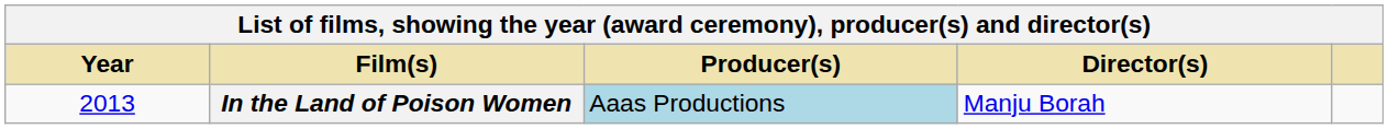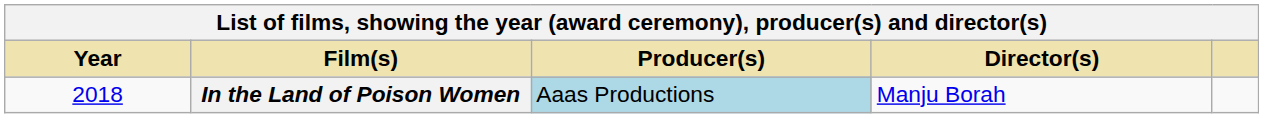 <table class="wikitable plainrowheaders" style="width:100%">
 <tr>
 <th colspan="5">List of films, showing the year (award ceremony), producer(s) and director(s)</th>
 </tr>
 <tr>
 <th scope="col" style="background-color:#EFE4B0;width:12%;">Year</th>
 <th scope="col" style="background-color:#EFE4B0;width:22%;">Film(s)</th>
 <th scope="col" style="background-color:#EFE4B0;width:22%;">Producer(s)</th>
 <th scope="col" style="background-color:#EFE4B0;width:22%;">Director(s)</th>
 <th scope="col" style="background-color:#EFE4B0;width:3%;" class="unsortable"></th>
 </tr>
 <tr>
-<td style="text-align:center;"><a href='#'>2013<br></a></td>
+<td style="text-align:center;"><a href='#'>2018<br></a></td>
 <th scope="row"><em>In the Land of Poison Women</em></th>
 <td style="background: lightblue;">Aaas Productions</td>
 <td><a href='#'>Manju Borah</a></td>
 <td align="center"></td>
 </tr>
 </table>
